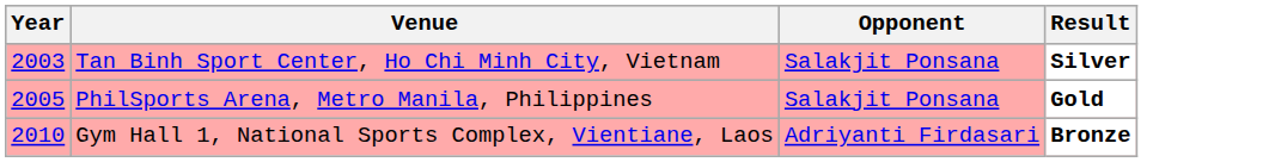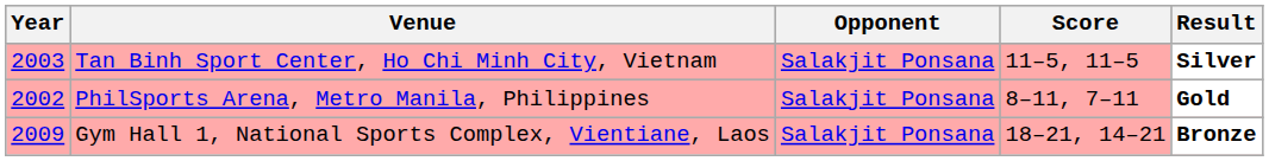 <table class="sortable wikitable" style="font-size: 90%;">
 <tr>
 <th>Year</th>
 <th>Venue</th>
 <th>Opponent</th>
+<th>Score</th>
 <th>Result</th>
 </tr>
 <tr style="background:#FFAAAA">
 <td align="center"><a href='#'>2003</a></td>
 <td align="left"><a href='#'>Tan Binh Sport Center</a>, <a href='#'>Ho Chi Minh City</a>, Vietnam</td>
 <td align="left"> <a href='#'>Salakjit Ponsana</a></td>
+<td align="left">11–5, 11–5</td>
 <td style="text-align:left; background:white"> <strong>Silver</strong></td>
 </tr>
 <tr style="background:#FFAAAA">
-<td align="center"><a href='#'>2005</a></td>
+<td align="center"><a href='#'>2002</a></td>
 <td align="left"><a href='#'>PhilSports Arena</a>, <a href='#'>Metro Manila</a>, Philippines</td>
 <td align="left"> <a href='#'>Salakjit Ponsana</a></td>
+<td align="left">8–11, 7–11</td>
 <td style="text-align:left; background:white"> <strong>Gold</strong></td>
 </tr>
 <tr style="background:#FFAAAA">
-<td align="center"><a href='#'>2010</a></td>
+<td align="center"><a href='#'>2009</a></td>
 <td align="left">Gym Hall 1, National Sports Complex, <a href='#'>Vientiane</a>, Laos</td>
-<td align="left"> <a href='#'>Adriyanti Firdasari</a></td>
+<td align="left"> <a href='#'>Salakjit Ponsana</a></td>
+<td align="left">18–21, 14–21</td>
 <td style="text-align:left; background:white"> <strong>Bronze</strong></td>
 </tr>
 </table>
